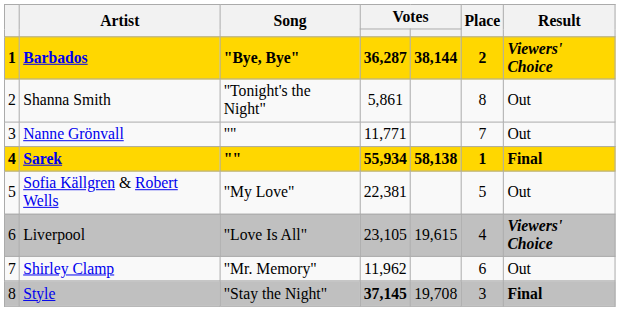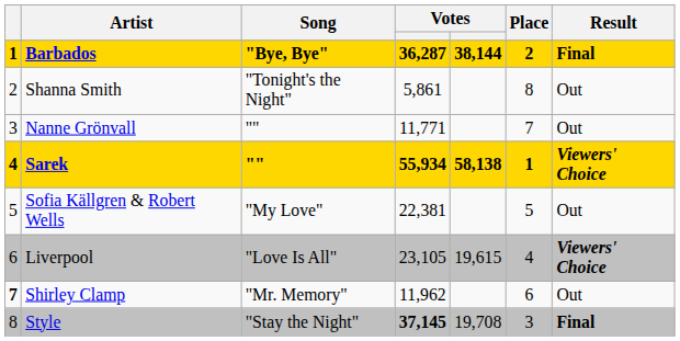 <table class="sortable wikitable" style="margin: 1em auto 1em auto; text-align:center;">
 <tr>
 <th rowspan="2"></th>
 <th rowspan="2">Artist</th>
 <th rowspan="2">Song</th>
 <th colspan="2">Votes</th>
 <th rowspan="2">Place</th>
 <th rowspan="2" class="unsortable">Result</th>
 </tr>
 <tr>
 <th></th>
 <th></th>
 </tr>
 <tr style="background:gold;">
 <td><strong>1</strong></td>
 <td align="left"><strong><a href='#'>Barbados</a></strong></td>
 <td align="left"><strong>"Bye, Bye"</strong></td>
 <td><strong>36,287</strong></td>
 <td><strong>38,144</strong></td>
 <td><strong>2</strong></td>
-<td align="left"><strong><em>Viewers' Choice</em></strong></td>
+<td align="left"><strong>Final</strong></td>
 </tr>
 <tr>
 <td>2</td>
 <td align="left">Shanna Smith</td>
 <td align="left">"Tonight's the Night"</td>
 <td>5,861</td>
 <td></td>
 <td>8</td>
 <td align="left">Out</td>
 </tr>
 <tr>
 <td>3</td>
 <td align="left"><a href='#'>Nanne Grönvall</a></td>
 <td align="left">""</td>
 <td>11,771</td>
 <td></td>
 <td>7</td>
 <td align="left">Out</td>
 </tr>
 <tr style="background:gold;">
 <td><strong>4</strong></td>
 <td align="left"><strong><a href='#'>Sarek</a></strong></td>
 <td align="left"><strong>""</strong></td>
 <td><strong>55,934</strong></td>
 <td><strong>58,138</strong></td>
 <td><strong>1</strong></td>
-<td align="left"><strong>Final</strong></td>
+<td align="left"><strong><em>Viewers' Choice</em></strong></td>
 </tr>
 <tr>
 <td>5</td>
 <td align="left"><a href='#'>Sofia Källgren</a> & <a href='#'>Robert Wells</a></td>
 <td align="left">"My Love"</td>
 <td>22,381</td>
 <td></td>
 <td>5</td>
 <td align="left">Out</td>
 </tr>
 <tr style="background:silver;">
 <td>6</td>
 <td align="left">Liverpool</td>
 <td align="left">"Love Is All"</td>
 <td>23,105</td>
 <td>19,615</td>
 <td>4</td>
 <td align="left"><strong><em>Viewers' Choice</em></strong></td>
 </tr>
 <tr>
-<td>7</td>
+<td><strong>7</strong></td>
 <td align="left"><a href='#'>Shirley Clamp</a></td>
 <td align="left">"Mr. Memory"</td>
 <td>11,962</td>
 <td></td>
 <td>6</td>
 <td align="left">Out</td>
 </tr>
 <tr style="background:silver;">
 <td>8</td>
 <td align="left"><a href='#'>Style</a></td>
 <td align="left">"Stay the Night"</td>
 <td><strong>37,145</strong></td>
 <td>19,708</td>
 <td>3</td>
 <td align="left"><strong>Final</strong></td>
 </tr>
 </table>
